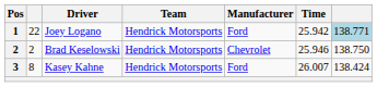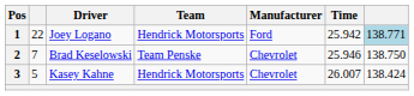 <table class="wikitable" style="font-size:95%">
 <tr>
 <th>Pos</th>
 <th></th>
 <th>Driver</th>
 <th>Team</th>
 <th>Manufacturer</th>
 <th>Time</th>
 <th></th>
 </tr>
 <tr>
 <th>1</th>
 <td>22</td>
 <td><a href='#'>Joey Logano</a></td>
 <td><a href='#'>Hendrick Motorsports</a></td>
 <td><a href='#'>Ford</a></td>
 <td>25.942</td>
 <td style="background: lightblue;">138.771</td>
 </tr>
 <tr>
 <th>2</th>
-<td>2</td>
+<td>7</td>
 <td><a href='#'>Brad Keselowski</a></td>
-<td><a href='#'>Hendrick Motorsports</a></td>
+<td><a href='#'>Team Penske</a></td>
 <td><a href='#'>Chevrolet</a></td>
 <td>25.946</td>
 <td>138.750</td>
 </tr>
 <tr>
 <th>3</th>
-<td>8</td>
+<td>5</td>
 <td><a href='#'>Kasey Kahne</a></td>
 <td><a href='#'>Hendrick Motorsports</a></td>
-<td><a href='#'>Ford</a></td>
+<td><a href='#'>Chevrolet</a></td>
 <td>26.007</td>
 <td>138.424</td>
 </tr>
 <tr>
 <th colspan="7"></th>
 </tr>
 </table>
